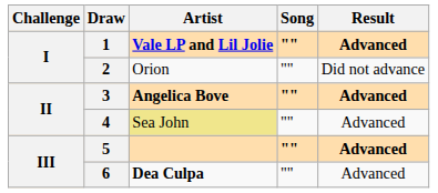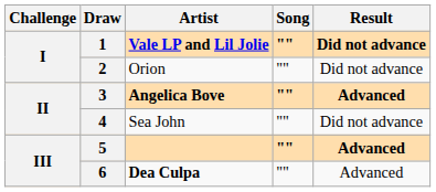 <table class="wikitable sortable plainrowheaders" style="margin: 1em auto 1em auto; font-size:90%;">
 <tr>
 <th class="unsortable">Challenge</th>
 <th>Draw</th>
 <th>Artist</th>
 <th>Song</th>
 <th>Result</th>
 </tr>
 <tr style="font-weight:bold; background:#FFDEAD;">
 <th rowspan="2">I</th>
 <th scope="row" style="text-align:center;">1</th>
 <td><a href='#'>Vale LP</a> and <a href='#'>Lil Jolie</a></td>
 <td>""</td>
-<td style="text-align:center;">Advanced</td>
+<td style="text-align:center;">Did not advance</td>
 </tr>
 <tr>
 <th scope="row" style="text-align:center;">2</th>
 <td>Orion</td>
 <td>""</td>
 <td style="text-align:center;">Did not advance</td>
 </tr>
 <tr style="font-weight:bold; background:#FFDEAD;">
 <th rowspan="2">II</th>
 <th scope="row" style="text-align:center;">3</th>
 <td>Angelica Bove</td>
 <td>""</td>
 <td style="text-align:center;">Advanced</td>
 </tr>
 <tr>
 <th scope="row" style="text-align:center;">4</th>
-<td style="background: khaki;">Sea John</td>
+<td>Sea John</td>
 <td>""</td>
-<td style="text-align:center;">Advanced</td>
+<td style="text-align:center;">Did not advance</td>
 </tr>
 <tr style="font-weight:bold; background:#FFDEAD;">
 <th rowspan="2">III</th>
 <th scope="row" style="text-align:center;">5</th>
 <td></td>
 <td>""</td>
 <td style="text-align:center;">Advanced</td>
 </tr>
 <tr>
 <th scope="row" style="text-align:center;">6</th>
 <td><strong>Dea Culpa</strong></td>
 <td>""</td>
 <td style="text-align:center;">Advanced</td>
 </tr>
 </table>
